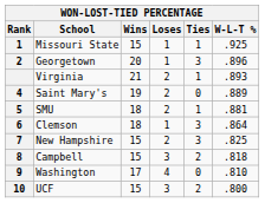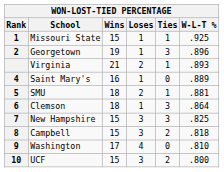 <table class="wikitable">
 <tr>
 <th colspan=7>WON-LOST-TIED PERCENTAGE</th>
 </tr>
 <tr>
 <th>Rank</th>
 <th>School</th>
 <th>Wins</th>
 <th>Loses</th>
 <th>Ties</th>
 <th>W-L-T %</th>
 </tr>
 <tr>
 <th>1</th>
 <td>Missouri State</td>
 <td style="text-align:center;">15</td>
 <td style="text-align:center;">1</td>
 <td style="text-align:center;">1</td>
 <td style="text-align:center;">.925</td>
 </tr>
 <tr>
 <th>2</th>
 <td>Georgetown</td>
-<td style="text-align:center;">20</td>
+<td style="text-align:center;">19</td>
 <td style="text-align:center;">1</td>
 <td style="text-align:center;">3</td>
 <td style="text-align:center;">.896</td>
 </tr>
 <tr>
 <th></th>
 <td>Virginia</td>
 <td style="text-align:center;">21</td>
 <td style="text-align:center;">2</td>
 <td style="text-align:center;">1</td>
 <td style="text-align:center;">.893</td>
 </tr>
 <tr>
 <th>4</th>
 <td>Saint Mary's</td>
-<td style="text-align:center;">19</td>
-<td style="text-align:center;">2</td>
+<td style="text-align:center;">16</td>
+<td style="text-align:center;">1</td>
 <td style="text-align:center;">0</td>
 <td style="text-align:center;">.889</td>
 </tr>
 <tr>
 <th>5</th>
 <td>SMU</td>
 <td style="text-align:center;">18</td>
 <td style="text-align:center;">2</td>
 <td style="text-align:center;">1</td>
 <td style="text-align:center;">.881</td>
 </tr>
 <tr>
 <th>6</th>
 <td>Clemson</td>
 <td style="text-align:center;">18</td>
 <td style="text-align:center;">1</td>
 <td style="text-align:center;">3</td>
 <td style="text-align:center;">.864</td>
 </tr>
 <tr>
 <th>7</th>
 <td>New Hampshire</td>
 <td style="text-align:center;">15</td>
-<td style="text-align:center;">2</td>
+<td style="text-align:center;">3</td>
 <td style="text-align:center;">3</td>
 <td style="text-align:center;">.825</td>
 </tr>
 <tr>
 <th>8</th>
 <td>Campbell</td>
 <td style="text-align:center;">15</td>
 <td style="text-align:center;">3</td>
 <td style="text-align:center;">2</td>
 <td style="text-align:center;">.818</td>
 </tr>
 <tr>
 <th>9</th>
 <td>Washington</td>
 <td style="text-align:center;">17</td>
 <td style="text-align:center;">4</td>
 <td style="text-align:center;">0</td>
 <td style="text-align:center;">.810</td>
 </tr>
 <tr>
 <th>10</th>
 <td>UCF</td>
 <td style="text-align:center;">15</td>
 <td style="text-align:center;">3</td>
 <td style="text-align:center;">2</td>
 <td style="text-align:center;">.800</td>
 </tr>
 </table>
